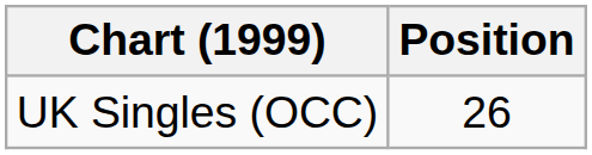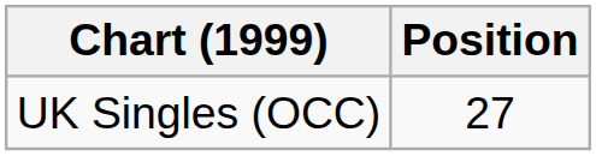 <table class="wikitable">
 <tr>
 <th>Chart (1999)</th>
 <th>Position</th>
 </tr>
 <tr>
 <td>UK Singles (OCC)</td>
-<td style="text-align:center;">26</td>
+<td style="text-align:center;">27</td>
 </tr>
 </table>
